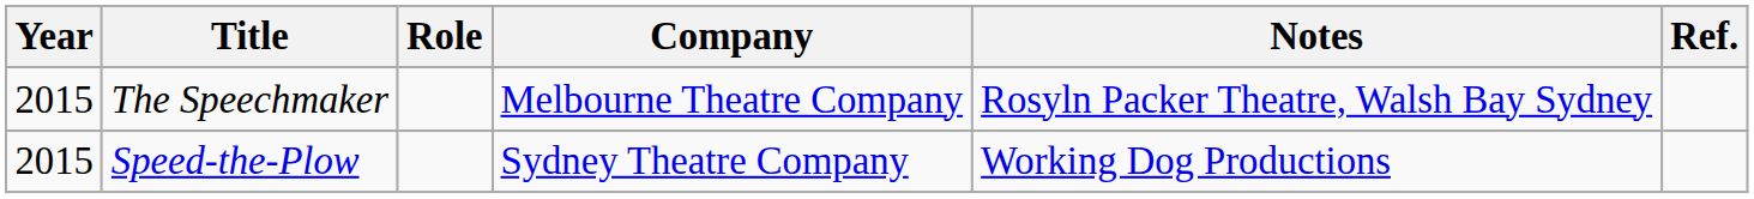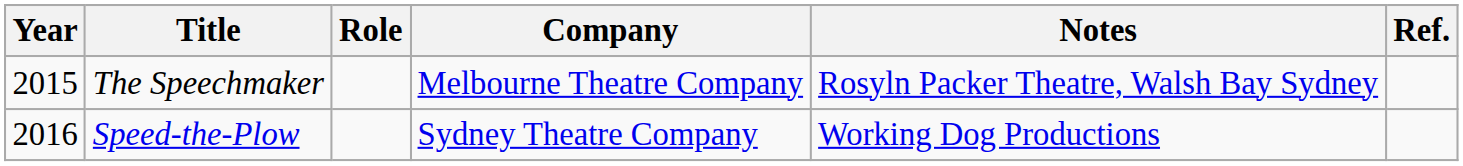 <table class="wikitable">
 <tr>
 <th>Year</th>
 <th>Title</th>
 <th>Role</th>
 <th>Company</th>
 <th>Notes</th>
 <th>Ref.</th>
 </tr>
 <tr>
 <td>2015</td>
 <td><em>The Speechmaker</em></td>
 <td></td>
 <td><a href='#'>Melbourne Theatre Company</a></td>
 <td><a href='#'>Rosyln Packer Theatre, Walsh Bay Sydney</a></td>
 <td></td>
 </tr>
 <tr>
-<td>2015</td>
+<td>2016</td>
 <td><em><a href='#'>Speed-the-Plow</a></em></td>
 <td></td>
 <td><a href='#'>Sydney Theatre Company</a></td>
 <td><a href='#'>Working Dog Productions</a></td>
 <td></td>
 </tr>
 </table>
